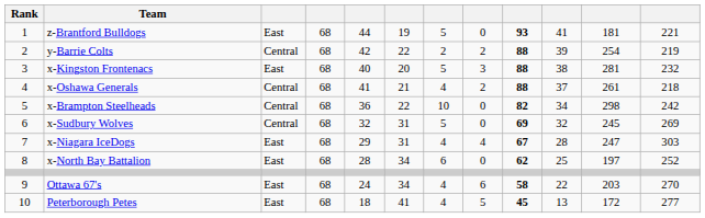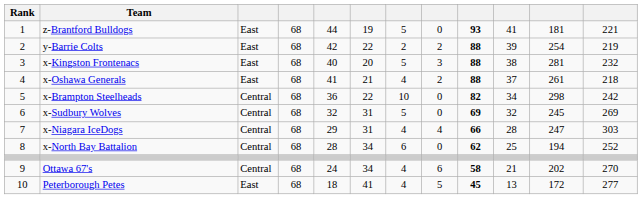 <table class="wikitable sortable" style="text-align:center; width:60em">
 <tr>
 <th width="5%">Rank</th>
 <th width="27.5%">Team</th>
 <th width="5%"></th>
 <th width="5%"></th>
 <th width="5%"></th>
 <th width="5%"></th>
 <th width="5%"></th>
 <th width="5%"></th>
 <th width="5%"></th>
 <th width="5%"></th>
 <th width="7.5%"></th>
 <th width="7.5%"></th>
 </tr>
 <tr>
 <td>1</td>
 <td align=left>z-<a href='#'>Brantford Bulldogs</a></td>
 <td align=left>East</td>
 <td>68</td>
 <td>44</td>
 <td>19</td>
 <td>5</td>
 <td>0</td>
 <td><strong>93</strong></td>
 <td>41</td>
 <td>181</td>
 <td>221</td>
 </tr>
 <tr>
 <td>2</td>
 <td align=left>y-<a href='#'>Barrie Colts</a></td>
-<td align=left>Central</td>
+<td align=left>East</td>
 <td>68</td>
 <td>42</td>
 <td>22</td>
 <td>2</td>
 <td>2</td>
 <td><strong>88</strong></td>
 <td>39</td>
 <td>254</td>
 <td>219</td>
 </tr>
 <tr>
 <td>3</td>
 <td align=left>x-<a href='#'>Kingston Frontenacs</a></td>
 <td align=left>East</td>
 <td>68</td>
 <td>40</td>
 <td>20</td>
 <td>5</td>
 <td>3</td>
 <td><strong>88</strong></td>
 <td>38</td>
 <td>281</td>
 <td>232</td>
 </tr>
 <tr>
 <td>4</td>
 <td align=left>x-<a href='#'>Oshawa Generals</a></td>
-<td align=left>Central</td>
+<td align=left>East</td>
 <td>68</td>
 <td>41</td>
 <td>21</td>
 <td>4</td>
 <td>2</td>
 <td><strong>88</strong></td>
 <td>37</td>
 <td>261</td>
 <td>218</td>
 </tr>
 <tr>
 <td>5</td>
 <td align=left>x-<a href='#'>Brampton Steelheads</a></td>
 <td align=left>Central</td>
 <td>68</td>
 <td>36</td>
 <td>22</td>
 <td>10</td>
 <td>0</td>
 <td><strong>82</strong></td>
 <td>34</td>
 <td>298</td>
 <td>242</td>
 </tr>
 <tr>
 <td>6</td>
 <td align=left>x-<a href='#'>Sudbury Wolves</a></td>
 <td align=left>Central</td>
 <td>68</td>
 <td>32</td>
 <td>31</td>
 <td>5</td>
 <td>0</td>
 <td><strong>69</strong></td>
 <td>32</td>
 <td>245</td>
 <td>269</td>
 </tr>
 <tr>
 <td>7</td>
 <td align=left>x-<a href='#'>Niagara IceDogs</a></td>
-<td align=left>East</td>
+<td align=left>Central</td>
 <td>68</td>
 <td>29</td>
 <td>31</td>
 <td>4</td>
 <td>4</td>
-<td><strong>67</strong></td>
+<td><strong>66</strong></td>
 <td>28</td>
 <td>247</td>
 <td>303</td>
 </tr>
 <tr>
 <td>8</td>
 <td align=left>x-<a href='#'>North Bay Battalion</a></td>
-<td align=left>East</td>
+<td align=left>Central</td>
 <td>68</td>
 <td>28</td>
 <td>34</td>
 <td>6</td>
 <td>0</td>
 <td><strong>62</strong></td>
 <td>25</td>
-<td>197</td>
+<td>194</td>
 <td>252</td>
 </tr>
 <tr style="background-color:#cccccc;">
 <td></td>
 <td></td>
 <td></td>
 <td></td>
 <td></td>
 <td></td>
 <td></td>
 <td></td>
 <td></td>
 <td></td>
 <td></td>
 <td></td>
 </tr>
 <tr>
 <td>9</td>
 <td align=left><a href='#'>Ottawa 67's</a></td>
-<td align=left>East</td>
+<td align=left>Central</td>
 <td>68</td>
 <td>24</td>
 <td>34</td>
 <td>4</td>
 <td>6</td>
 <td><strong>58</strong></td>
-<td>22</td>
-<td>203</td>
+<td>21</td>
+<td>202</td>
 <td>270</td>
 </tr>
 <tr>
 <td>10</td>
 <td align=left><a href='#'>Peterborough Petes</a></td>
 <td align=left>East</td>
 <td>68</td>
 <td>18</td>
 <td>41</td>
 <td>4</td>
 <td>5</td>
 <td><strong>45</strong></td>
 <td>13</td>
 <td>172</td>
 <td>277</td>
 </tr>
 </table>
